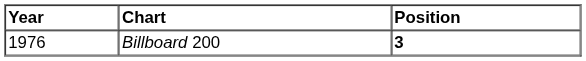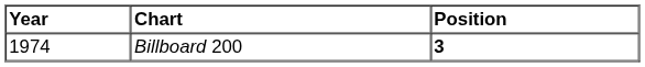 <table border="1" cellspacing="0" cellpadding="2" style="width:550px;">
 <tr>
 <th align="left">Year</th>
 <th align="left">Chart</th>
 <th align="left">Position</th>
 </tr>
 <tr>
-<td align="left">1976</td>
+<td align="left">1974</td>
 <td align="left"><em>Billboard</em> 200</td>
 <td align="left"><strong>3</strong></td>
 </tr>
 </table>
